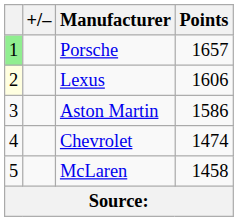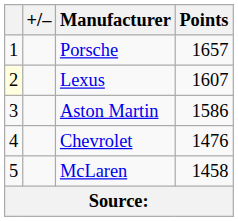 <table class="wikitable" style="font-size: 95%;">
 <tr>
 <th scope="col"></th>
 <th scope="col">+/–</th>
 <th scope="col">Manufacturer</th>
 <th scope="col">Points</th>
 </tr>
 <tr>
-<td align=center style="background: lightgreen;">1</td>
+<td align=center>1</td>
 <td align="left"></td>
 <td> <a href='#'>Porsche</a></td>
 <td align=right>1657</td>
 </tr>
 <tr>
 <td align=center style="background: lightyellow;">2</td>
 <td align="left"></td>
 <td> <a href='#'>Lexus</a></td>
-<td align=right>1606</td>
+<td align=right>1607</td>
 </tr>
 <tr>
 <td align=center>3</td>
 <td align="left"></td>
 <td> <a href='#'>Aston Martin</a></td>
 <td align=right>1586</td>
 </tr>
 <tr>
 <td align=center>4</td>
 <td align="left"></td>
 <td> <a href='#'>Chevrolet</a></td>
-<td align=right>1474</td>
+<td align=right>1476</td>
 </tr>
 <tr>
 <td align=center>5</td>
 <td align="left"></td>
 <td> <a href='#'>McLaren</a></td>
 <td align=right>1458</td>
 </tr>
 <tr>
 <th colspan=5>Source:</th>
 </tr>
 </table>
